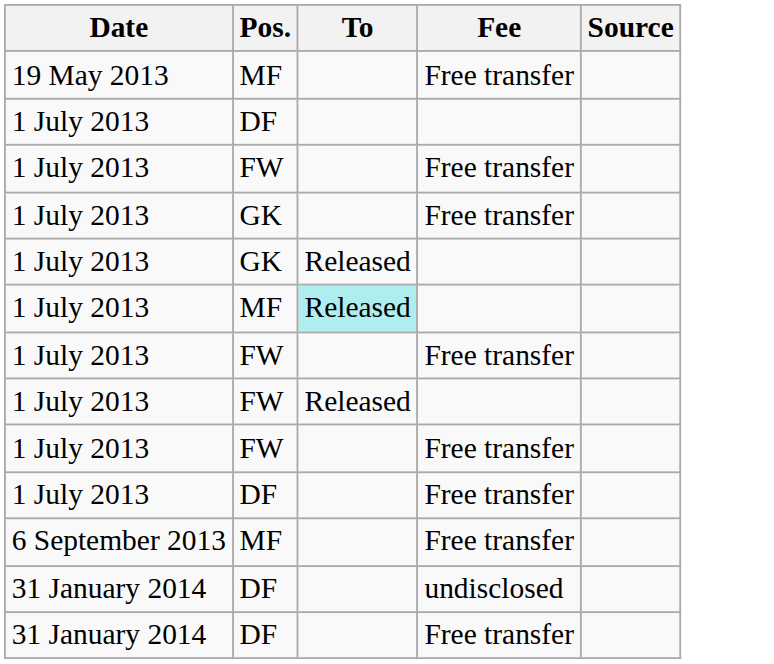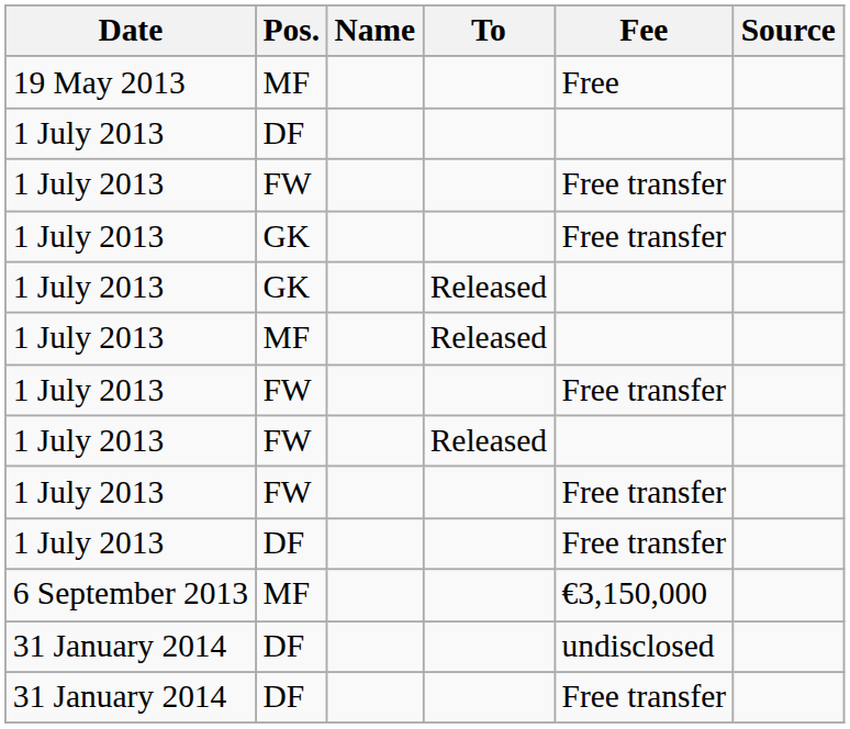 <table class="wikitable" style="text-align:left">
 <tr>
 <th>Date</th>
 <th>Pos.</th>
+<th>Name</th>
 <th>To</th>
 <th>Fee</th>
 <th>Source</th>
 </tr>
 <tr>
 <td>19 May 2013</td>
 <td>MF</td>
+<td></td>
+<td></td>
+<td>Free</td>
+<td></td>
+</tr>
+<tr>
+<td>1 July 2013</td>
+<td>DF</td>
+<td></td>
+<td></td>
+<td></td>
+<td></td>
+</tr>
+<tr>
+<td>1 July 2013</td>
+<td>FW</td>
+<td></td>
+<td></td>
+<td>Free transfer</td>
+<td></td>
+</tr>
+<tr>
+<td>1 July 2013</td>
+<td>GK</td>
+<td></td>
+<td></td>
+<td>Free transfer</td>
+<td></td>
+</tr>
+<tr>
+<td>1 July 2013</td>
+<td>GK</td>
+<td></td>
+<td>Released</td>
+<td></td>
+<td></td>
+</tr>
+<tr>
+<td>1 July 2013</td>
+<td>MF</td>
+<td></td>
+<td>Released</td>
+<td></td>
+<td></td>
+</tr>
+<tr>
+<td>1 July 2013</td>
+<td>FW</td>
+<td></td>
+<td></td>
+<td>Free transfer</td>
+<td></td>
+</tr>
+<tr>
+<td>1 July 2013</td>
+<td>FW</td>
+<td></td>
+<td>Released</td>
+<td></td>
+<td></td>
+</tr>
+<tr>
+<td>1 July 2013</td>
+<td>FW</td>
+<td></td>
 <td></td>
 <td>Free transfer</td>
 <td></td>
 </tr>
 <tr>
 <td>1 July 2013</td>
 <td>DF</td>
 <td></td>
 <td></td>
-<td></td>
-</tr>
-<tr>
-<td>1 July 2013</td>
-<td>FW</td>
-<td></td>
-<td>Free transfer</td>
-<td></td>
-</tr>
-<tr>
-<td>1 July 2013</td>
-<td>GK</td>
-<td></td>
-<td>Free transfer</td>
-<td></td>
-</tr>
-<tr>
-<td>1 July 2013</td>
-<td>GK</td>
-<td>Released</td>
-<td></td>
-<td></td>
-</tr>
-<tr>
-<td>1 July 2013</td>
-<td>MF</td>
-<td style="background: paleturquoise;">Released</td>
-<td></td>
-<td></td>
-</tr>
-<tr>
-<td>1 July 2013</td>
-<td>FW</td>
-<td></td>
-<td>Free transfer</td>
-<td></td>
-</tr>
-<tr>
-<td>1 July 2013</td>
-<td>FW</td>
-<td>Released</td>
-<td></td>
-<td></td>
-</tr>
-<tr>
-<td>1 July 2013</td>
-<td>FW</td>
-<td></td>
-<td>Free transfer</td>
-<td></td>
-</tr>
-<tr>
-<td>1 July 2013</td>
-<td>DF</td>
-<td></td>
 <td>Free transfer</td>
 <td></td>
 </tr>
 <tr>
 <td>6 September 2013</td>
 <td>MF</td>
 <td></td>
-<td>Free transfer</td>
+<td></td>
+<td>€3,150,000</td>
 <td></td>
 </tr>
 <tr>
 <td>31 January 2014</td>
 <td>DF</td>
+<td></td>
 <td></td>
 <td>undisclosed</td>
 <td></td>
 </tr>
 <tr>
 <td>31 January 2014</td>
 <td>DF</td>
 <td></td>
+<td></td>
 <td>Free transfer</td>
 <td></td>
 </tr>
 </table>
